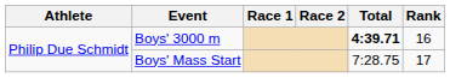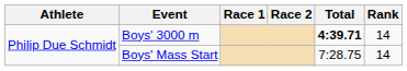 <table class="wikitable">
 <tr>
 <th>Athlete</th>
 <th>Event</th>
 <th>Race 1</th>
 <th>Race 2</th>
 <th>Total</th>
 <th>Rank</th>
 </tr>
 <tr>
 <td rowspan=2><a href='#'>Philip Due Schmidt</a></td>
 <td><a href='#'>Boys' 3000 m</a></td>
 <td colspan=2 bgcolor="wheat"></td>
 <td align="center"><strong>4:39.71</strong></td>
-<td align="center">16</td>
+<td align="center">14</td>
 </tr>
 <tr>
 <td><a href='#'>Boys' Mass Start</a></td>
 <td colspan=2 bgcolor="wheat"></td>
 <td align="center">7:28.75</td>
-<td align="center">17</td>
+<td align="center">14</td>
 </tr>
 </table>
